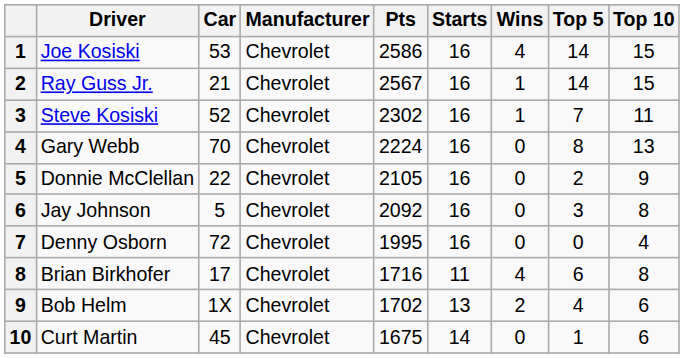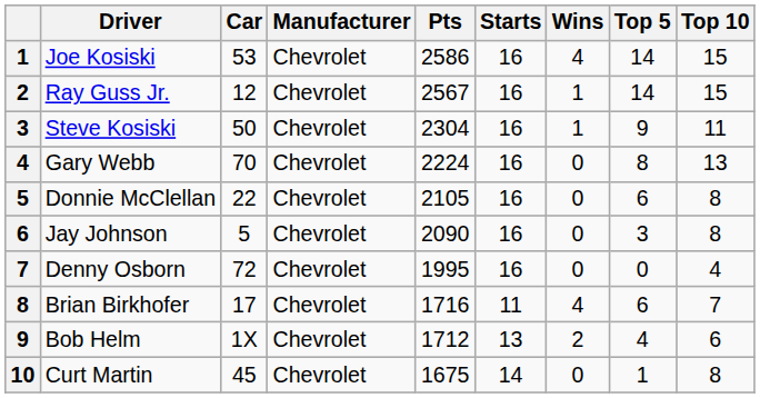 <table class="wikitable" style="font-size:77%; text-align:center">
 <tr valign="center">
 <th valign="middle"></th>
 <th valign="middle">Driver</th>
 <th valign="middle">Car</th>
 <th valign="middle">Manufacturer</th>
 <th valign="middle">Pts</th>
 <th valign="middle">Starts</th>
 <th valign="middle">Wins</th>
 <th valign="middle">Top 5</th>
 <th valign="middle">Top 10</th>
 </tr>
 <tr>
 <th>1</th>
 <td align="left"><a href='#'>Joe Kosiski</a></td>
 <td>53</td>
 <td align="left">Chevrolet</td>
 <td>2586</td>
 <td>16</td>
 <td>4</td>
 <td>14</td>
 <td>15</td>
 </tr>
 <tr>
 <th>2</th>
 <td align="left"><a href='#'>Ray Guss Jr.</a></td>
-<td>21</td>
+<td>12</td>
 <td align="left">Chevrolet</td>
 <td>2567</td>
 <td>16</td>
 <td>1</td>
 <td>14</td>
 <td>15</td>
 </tr>
 <tr>
 <th>3</th>
 <td align="left"><a href='#'>Steve Kosiski</a></td>
-<td>52</td>
+<td>50</td>
 <td align="left">Chevrolet</td>
-<td>2302</td>
+<td>2304</td>
 <td>16</td>
 <td>1</td>
-<td>7</td>
+<td>9</td>
 <td>11</td>
 </tr>
 <tr>
 <th>4</th>
 <td align="left">Gary Webb</td>
 <td>70</td>
 <td align="left">Chevrolet</td>
 <td>2224</td>
 <td>16</td>
 <td>0</td>
 <td>8</td>
 <td>13</td>
 </tr>
 <tr>
 <th>5</th>
 <td align="left">Donnie McClellan</td>
 <td>22</td>
 <td align="left">Chevrolet</td>
 <td>2105</td>
 <td>16</td>
 <td>0</td>
-<td>2</td>
-<td>9</td>
+<td>6</td>
+<td>8</td>
 </tr>
 <tr>
 <th>6</th>
 <td align="left">Jay Johnson</td>
 <td>5</td>
 <td align="left">Chevrolet</td>
-<td>2092</td>
+<td>2090</td>
 <td>16</td>
 <td>0</td>
 <td>3</td>
 <td>8</td>
 </tr>
 <tr>
 <th>7</th>
 <td align="left">Denny Osborn</td>
 <td>72</td>
 <td align="left">Chevrolet</td>
 <td>1995</td>
 <td>16</td>
 <td>0</td>
 <td>0</td>
 <td>4</td>
 </tr>
 <tr>
 <th>8</th>
 <td align="left">Brian Birkhofer</td>
 <td>17</td>
 <td align="left">Chevrolet</td>
 <td>1716</td>
 <td>11</td>
 <td>4</td>
 <td>6</td>
-<td>8</td>
+<td>7</td>
 </tr>
 <tr>
 <th>9</th>
 <td align="left">Bob Helm</td>
 <td>1X</td>
 <td align="left">Chevrolet</td>
-<td>1702</td>
+<td>1712</td>
 <td>13</td>
 <td>2</td>
 <td>4</td>
 <td>6</td>
 </tr>
 <tr>
 <th>10</th>
 <td align="left">Curt Martin</td>
 <td>45</td>
 <td align="left">Chevrolet</td>
 <td>1675</td>
 <td>14</td>
 <td>0</td>
 <td>1</td>
-<td>6</td>
+<td>8</td>
 </tr>
 </table>
